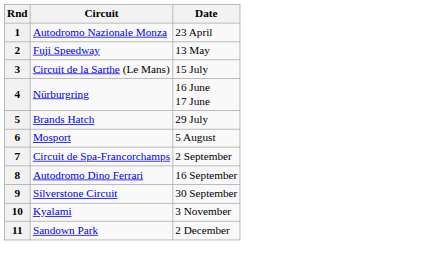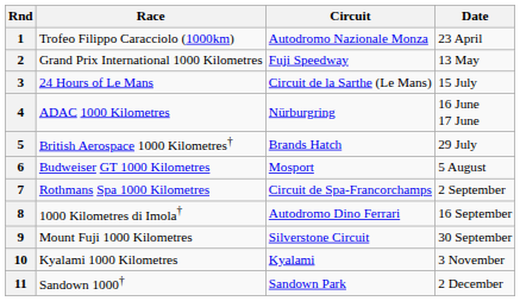 <table class="wikitable" style="font-size: 90%;">
 <tr>
 <th>Rnd</th>
+<th>Race</th>
 <th>Circuit</th>
 <th>Date</th>
 </tr>
 <tr>
 <th>1</th>
+<td> Trofeo Filippo Caracciolo (<a href='#'>1000km</a>)</td>
 <td><a href='#'>Autodromo Nazionale Monza</a></td>
 <td>23 April</td>
 </tr>
 <tr>
 <th>2</th>
+<td> Grand Prix International 1000 Kilometres</td>
 <td><a href='#'>Fuji Speedway</a></td>
 <td>13 May</td>
 </tr>
 <tr>
 <th>3</th>
+<td> <a href='#'>24 Hours of Le Mans</a></td>
 <td><a href='#'>Circuit de la Sarthe</a> (Le Mans)</td>
 <td>15 July</td>
 </tr>
 <tr>
 <th>4</th>
+<td> <a href='#'>ADAC</a> <a href='#'>1000 Kilometres</a></td>
 <td><a href='#'>Nürburgring</a></td>
 <td>16 June<br>17 June</td>
 </tr>
 <tr>
 <th>5</th>
+<td> <a href='#'>British Aerospace</a> 1000 Kilometres<sup>†</sup></td>
 <td><a href='#'>Brands Hatch</a></td>
 <td>29 July</td>
 </tr>
 <tr>
 <th>6</th>
+<td> <a href='#'>Budweiser</a> <a href='#'>GT 1000 Kilometres</a></td>
 <td><a href='#'>Mosport</a></td>
 <td>5 August</td>
 </tr>
 <tr>
 <th>7</th>
+<td> <a href='#'>Rothmans</a> <a href='#'>Spa 1000 Kilometres</a></td>
 <td><a href='#'>Circuit de Spa-Francorchamps</a></td>
 <td>2 September</td>
 </tr>
 <tr>
 <th>8</th>
+<td> 1000 Kilometres di Imola<sup>†</sup></td>
 <td><a href='#'>Autodromo Dino Ferrari</a></td>
 <td>16 September</td>
 </tr>
 <tr>
 <th>9</th>
+<td> Mount Fuji 1000 Kilometres</td>
 <td><a href='#'>Silverstone Circuit</a></td>
 <td>30 September</td>
 </tr>
 <tr>
 <th>10</th>
+<td> Kyalami 1000 Kilometres</td>
 <td><a href='#'>Kyalami</a></td>
 <td>3 November</td>
 </tr>
 <tr>
 <th>11</th>
+<td> Sandown 1000<sup>†</sup></td>
 <td><a href='#'>Sandown Park</a></td>
 <td>2 December</td>
 </tr>
 </table>
